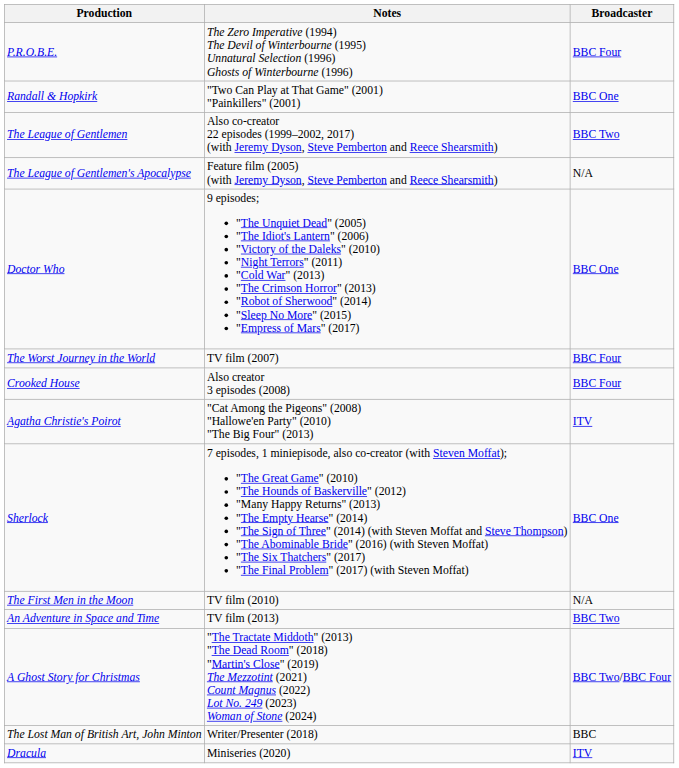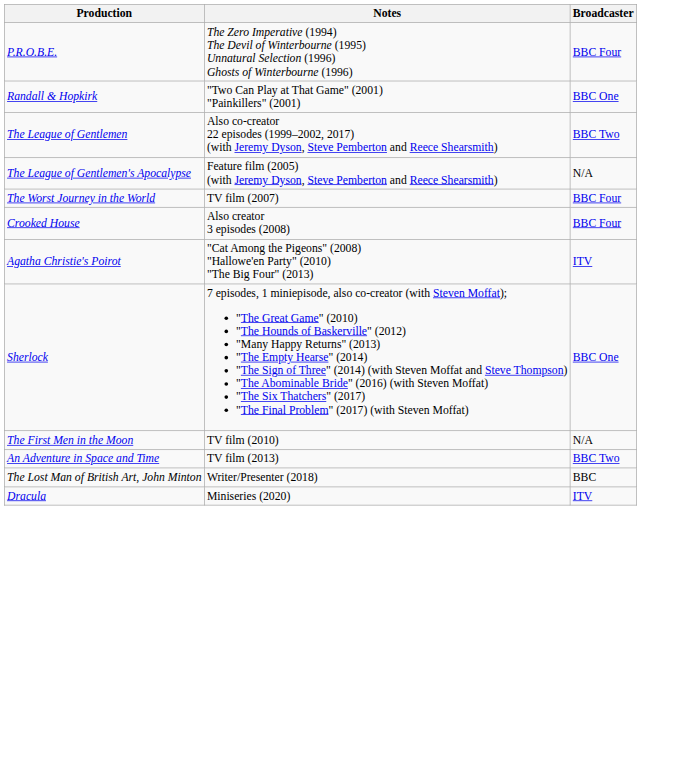 <table class="wikitable">
 <tr>
 <th>Production</th>
 <th>Notes</th>
 <th>Broadcaster</th>
 </tr>
 <tr>
 <td><em><a href='#'>P.R.O.B.E.</a></em></td>
 <td><em>The Zero Imperative</em> (1994)<br><em>The Devil of Winterbourne</em> (1995)<br><em>Unnatural Selection</em> (1996)<br><em>Ghosts of Winterbourne</em> (1996)<br></td>
 <td><a href='#'>BBC Four</a></td>
 </tr>
 <tr>
 <td><em><a href='#'>Randall & Hopkirk</a></em></td>
 <td>"Two Can Play at That Game" (2001)<br>"Painkillers" (2001)</td>
 <td><a href='#'>BBC One</a></td>
 </tr>
 <tr>
 <td><em><a href='#'>The League of Gentlemen</a></em></td>
 <td>Also co-creator<br>22 episodes (1999–2002, 2017)<br>(with <a href='#'>Jeremy Dyson</a>, <a href='#'>Steve Pemberton</a> and <a href='#'>Reece Shearsmith</a>)</td>
 <td><a href='#'>BBC Two</a></td>
 </tr>
 <tr>
 <td><em><a href='#'>The League of Gentlemen's Apocalypse</a></em></td>
 <td>Feature film (2005)<br>(with <a href='#'>Jeremy Dyson</a>, <a href='#'>Steve Pemberton</a> and <a href='#'>Reece Shearsmith</a>)</td>
 <td>N/A</td>
-</tr>
-<tr>
-<td><em><a href='#'>Doctor Who</a></em></td>
-<td>9 episodes;<br><ul><li>"<a href='#'>The Unquiet Dead</a>" (2005)</li><li>"<a href='#'>The Idiot's Lantern</a>" (2006)</li><li>"<a href='#'>Victory of the Daleks</a>" (2010)</li><li>"<a href='#'>Night Terrors</a>" (2011)</li><li>"<a href='#'>Cold War</a>" (2013)</li><li>"<a href='#'>The Crimson Horror</a>" (2013)</li><li>"<a href='#'>Robot of Sherwood</a>" (2014)</li><li>"<a href='#'>Sleep No More</a>" (2015)</li><li>"<a href='#'>Empress of Mars</a>" (2017)</li></ul></td>
-<td><a href='#'>BBC One</a></td>
 </tr>
 <tr>
 <td><em><a href='#'>The Worst Journey in the World</a></em></td>
 <td>TV film (2007)</td>
 <td><a href='#'>BBC Four</a></td>
 </tr>
 <tr>
 <td><em><a href='#'>Crooked House</a></em></td>
 <td>Also creator<br>3 episodes (2008)</td>
 <td><a href='#'>BBC Four</a></td>
 </tr>
 <tr>
 <td><em><a href='#'>Agatha Christie's Poirot</a></em></td>
 <td>"Cat Among the Pigeons" (2008)<br>"Hallowe'en Party" (2010)<br>"The Big Four" (2013)</td>
 <td><a href='#'>ITV</a></td>
 </tr>
 <tr>
 <td><em><a href='#'>Sherlock</a></em></td>
 <td>7 episodes, 1 miniepisode, also co-creator (with <a href='#'>Steven Moffat</a>);<br><ul><li>"<a href='#'>The Great Game</a>" (2010)</li><li>"<a href='#'>The Hounds of Baskerville</a>" (2012)</li><li>"Many Happy Returns" (2013)</li><li>"<a href='#'>The Empty Hearse</a>" (2014)</li><li>"<a href='#'>The Sign of Three</a>" (2014) (with Steven Moffat and <a href='#'>Steve Thompson</a>)</li><li>"<a href='#'>The Abominable Bride</a>" (2016) (with Steven Moffat)</li><li>"<a href='#'>The Six Thatchers</a>" (2017)</li><li>"<a href='#'>The Final Problem</a>" (2017) (with Steven Moffat)</li></ul></td>
 <td><a href='#'>BBC One</a></td>
 </tr>
 <tr>
 <td><em><a href='#'>The First Men in the Moon</a></em></td>
 <td>TV film (2010)</td>
 <td>N/A</td>
 </tr>
 <tr>
 <td><em><a href='#'>An Adventure in Space and Time</a></em></td>
 <td>TV film (2013)</td>
 <td><a href='#'>BBC Two</a></td>
 </tr>
 <tr>
-<td><em><a href='#'>A Ghost Story for Christmas</a></em></td>
-<td>"<a href='#'>The Tractate Middoth</a>" (2013)<br>"<a href='#'>The Dead Room</a>" (2018)<br>"<a href='#'>Martin's Close</a>" (2019)<br><em><a href='#'>The Mezzotint</a></em> (2021)<br> <em><a href='#'>Count Magnus</a></em> (2022)<br><em><a href='#'>Lot No. 249</a></em> (2023)<br><em><a href='#'>Woman of Stone</a></em> (2024)</td>
-<td><a href='#'>BBC Two</a>/<a href='#'>BBC Four</a></td>
-</tr>
-<tr>
 <td><em>The Lost Man of British Art, John Minton</em></td>
 <td>Writer/Presenter (2018)</td>
 <td>BBC</td>
 </tr>
 <tr>
 <td><em><a href='#'>Dracula</a></em></td>
 <td>Miniseries (2020)</td>
 <td><a href='#'>ITV</a></td>
 </tr>
 </table>
